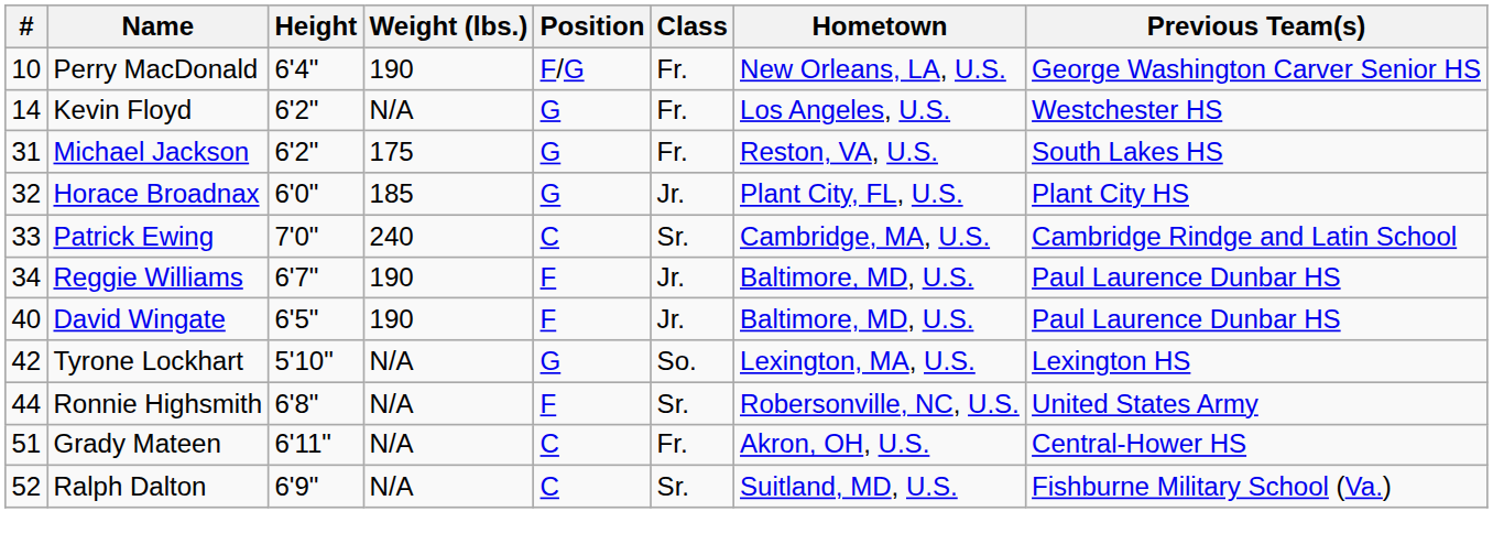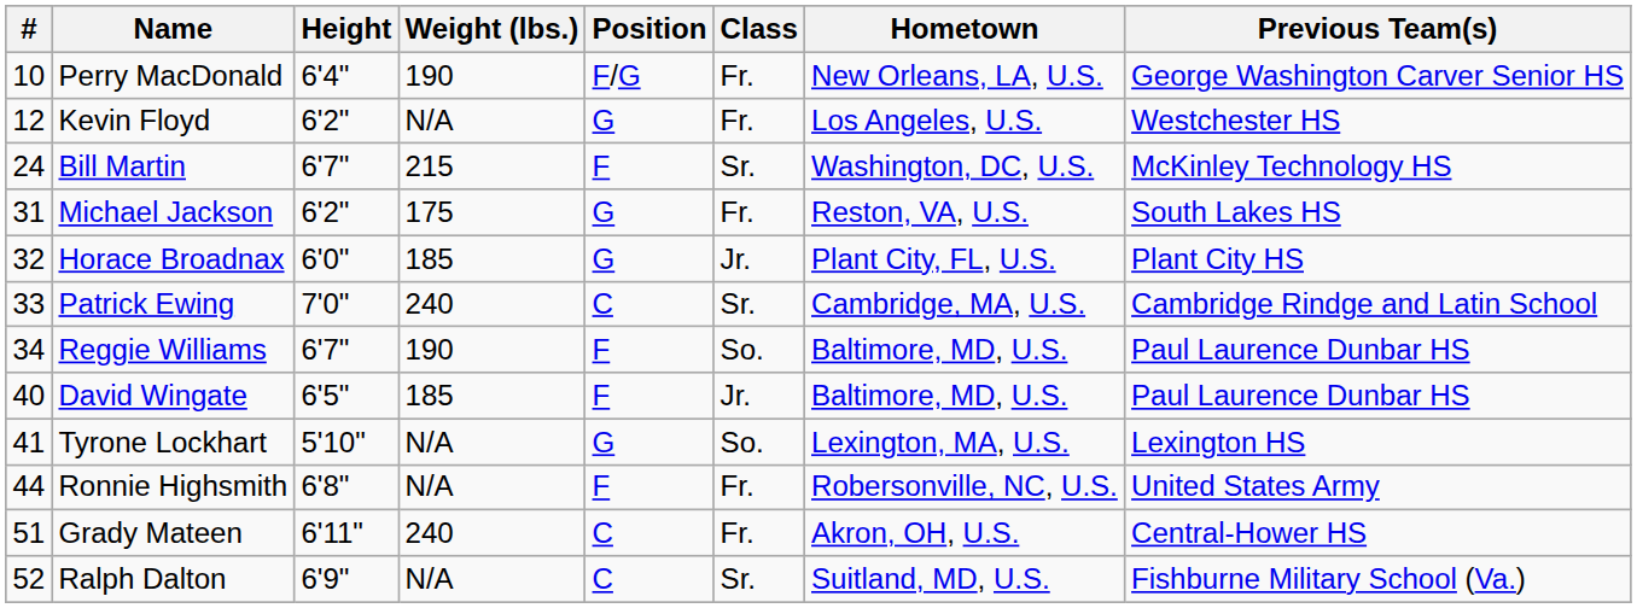 <table class="wikitable" style="font-size: 90%">
 <tr>
 <th>#</th>
 <th>Name</th>
 <th>Height</th>
 <th>Weight (lbs.)</th>
 <th>Position</th>
 <th>Class</th>
 <th>Hometown</th>
 <th>Previous Team(s)</th>
 </tr>
 <tr>
 <td>10</td>
 <td>Perry MacDonald</td>
 <td>6'4"</td>
 <td>190</td>
 <td><a href='#'>F</a>/<a href='#'>G</a></td>
 <td>Fr.</td>
 <td><a href='#'>New Orleans, LA</a>, <a href='#'>U.S.</a></td>
 <td><a href='#'>George Washington Carver Senior HS</a></td>
 </tr>
 <tr>
-<td>14</td>
+<td>12</td>
 <td>Kevin Floyd</td>
 <td>6'2"</td>
 <td>N/A</td>
 <td><a href='#'>G</a></td>
 <td>Fr.</td>
 <td><a href='#'>Los Angeles</a>, <a href='#'>U.S.</a></td>
 <td><a href='#'>Westchester HS</a></td>
+</tr>
+<tr>
+<td>24</td>
+<td><a href='#'>Bill Martin</a></td>
+<td>6'7"</td>
+<td>215</td>
+<td><a href='#'>F</a></td>
+<td>Sr.</td>
+<td><a href='#'>Washington, DC</a>, <a href='#'>U.S.</a></td>
+<td><a href='#'>McKinley Technology HS</a></td>
 </tr>
 <tr>
 <td>31</td>
 <td><a href='#'>Michael Jackson</a></td>
 <td>6'2"</td>
 <td>175</td>
 <td><a href='#'>G</a></td>
 <td>Fr.</td>
 <td><a href='#'>Reston, VA</a>, <a href='#'>U.S.</a></td>
 <td><a href='#'>South Lakes HS</a></td>
 </tr>
 <tr>
 <td>32</td>
 <td><a href='#'>Horace Broadnax</a></td>
 <td>6'0"</td>
 <td>185</td>
 <td><a href='#'>G</a></td>
 <td>Jr.</td>
 <td><a href='#'>Plant City, FL</a>, <a href='#'>U.S.</a></td>
 <td><a href='#'>Plant City HS</a></td>
 </tr>
 <tr>
 <td>33</td>
 <td><a href='#'>Patrick Ewing</a></td>
 <td>7'0"</td>
 <td>240</td>
 <td><a href='#'>C</a></td>
 <td>Sr.</td>
 <td><a href='#'>Cambridge, MA</a>, <a href='#'>U.S.</a></td>
 <td><a href='#'>Cambridge Rindge and Latin School</a></td>
 </tr>
 <tr>
 <td>34</td>
 <td><a href='#'>Reggie Williams</a></td>
 <td>6'7"</td>
 <td>190</td>
 <td><a href='#'>F</a></td>
-<td>Jr.</td>
+<td>So.</td>
 <td><a href='#'>Baltimore, MD</a>, <a href='#'>U.S.</a></td>
 <td><a href='#'>Paul Laurence Dunbar HS</a></td>
 </tr>
 <tr>
 <td>40</td>
 <td><a href='#'>David Wingate</a></td>
 <td>6'5"</td>
-<td>190</td>
+<td>185</td>
 <td><a href='#'>F</a></td>
 <td>Jr.</td>
 <td><a href='#'>Baltimore, MD</a>, <a href='#'>U.S.</a></td>
 <td><a href='#'>Paul Laurence Dunbar HS</a></td>
 </tr>
 <tr>
-<td>42</td>
+<td>41</td>
 <td>Tyrone Lockhart</td>
 <td>5'10"</td>
 <td>N/A</td>
 <td><a href='#'>G</a></td>
 <td>So.</td>
 <td><a href='#'>Lexington, MA</a>, <a href='#'>U.S.</a></td>
 <td><a href='#'>Lexington HS</a></td>
 </tr>
 <tr>
 <td>44</td>
 <td>Ronnie Highsmith</td>
 <td>6'8"</td>
 <td>N/A</td>
 <td><a href='#'>F</a></td>
-<td>Sr.</td>
+<td>Fr.</td>
 <td><a href='#'>Robersonville, NC</a>, <a href='#'>U.S.</a></td>
 <td><a href='#'>United States Army</a></td>
 </tr>
 <tr>
 <td>51</td>
 <td>Grady Mateen</td>
 <td>6'11"</td>
-<td>N/A</td>
+<td>240</td>
 <td><a href='#'>C</a></td>
 <td>Fr.</td>
 <td><a href='#'>Akron, OH</a>, <a href='#'>U.S.</a></td>
 <td><a href='#'>Central-Hower HS</a></td>
 </tr>
 <tr>
 <td>52</td>
 <td>Ralph Dalton</td>
 <td>6'9"</td>
 <td>N/A</td>
 <td><a href='#'>C</a></td>
 <td>Sr.</td>
 <td><a href='#'>Suitland, MD</a>, <a href='#'>U.S.</a></td>
 <td><a href='#'>Fishburne Military School</a> (<a href='#'>Va.</a>)</td>
 </tr>
 </table>
